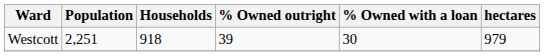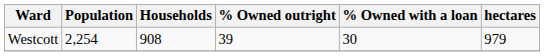 <table class="wikitable">
 <tr>
 <th>Ward</th>
 <th>Population</th>
 <th>Households</th>
 <th>% Owned outright</th>
 <th>% Owned with a loan</th>
 <th>hectares</th>
 </tr>
 <tr>
 <td>Westcott</td>
-<td>2,251</td>
-<td>918</td>
+<td>2,254</td>
+<td>908</td>
 <td>39</td>
 <td>30</td>
 <td>979</td>
 </tr>
 <tr>
 </tr>
 </table>
